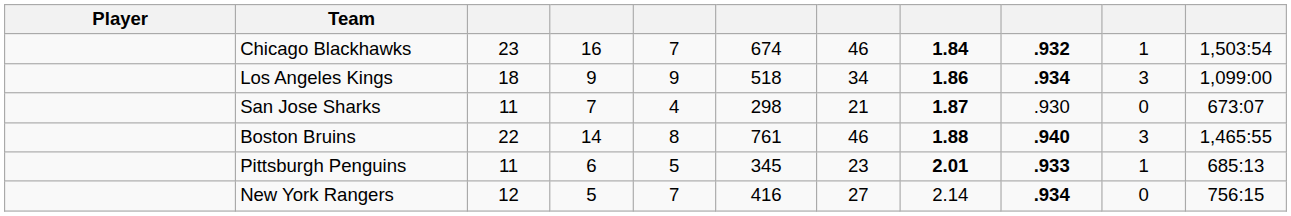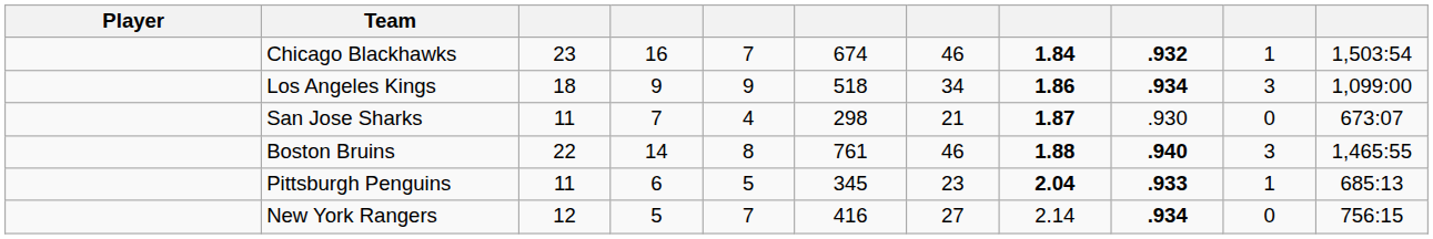 <table style="padding:3px; border-spacing:0; text-align:center;" class="wikitable sortable">
 <tr>
 <th style="width:12em">Player</th>
 <th style="width:12em">Team</th>
 <th style="width:4em"></th>
 <th style="width:4em"></th>
 <th style="width:4em"></th>
 <th style="width:5em"></th>
 <th style="width:4em"></th>
 <th style="width:5em"></th>
 <th style="width:5em"></th>
 <th style="width:4em"></th>
 <th style="width:5em"></th>
 </tr>
 <tr>
 <td align=left></td>
 <td align=left>Chicago Blackhawks</td>
 <td>23</td>
 <td>16</td>
 <td>7</td>
 <td>674</td>
 <td>46</td>
 <td><strong>1.84</strong></td>
 <td><strong>.932</strong></td>
 <td>1</td>
 <td>1,503:54</td>
 </tr>
 <tr>
 <td align=left></td>
 <td align=left>Los Angeles Kings</td>
 <td>18</td>
 <td>9</td>
 <td>9</td>
 <td>518</td>
 <td>34</td>
 <td><strong>1.86</strong></td>
 <td><strong>.934</strong></td>
 <td>3</td>
 <td>1,099:00</td>
 </tr>
 <tr>
 <td align=left></td>
 <td align=left>San Jose Sharks</td>
 <td>11</td>
 <td>7</td>
 <td>4</td>
 <td>298</td>
 <td>21</td>
 <td><strong>1.87</strong></td>
 <td>.930</td>
 <td>0</td>
 <td>673:07</td>
 </tr>
 <tr>
 <td align=left></td>
 <td align=left>Boston Bruins</td>
 <td>22</td>
 <td>14</td>
 <td>8</td>
 <td>761</td>
 <td>46</td>
 <td><strong>1.88</strong></td>
 <td><strong>.940</strong></td>
 <td>3</td>
 <td>1,465:55</td>
 </tr>
 <tr>
 <td align=left></td>
 <td align=left>Pittsburgh Penguins</td>
 <td>11</td>
 <td>6</td>
 <td>5</td>
 <td>345</td>
 <td>23</td>
-<td><strong>2.01</strong></td>
+<td><strong>2.04</strong></td>
 <td><strong>.933</strong></td>
 <td>1</td>
 <td>685:13</td>
 </tr>
 <tr>
 <td align=left></td>
 <td align=left>New York Rangers</td>
 <td>12</td>
 <td>5</td>
 <td>7</td>
 <td>416</td>
 <td>27</td>
 <td>2.14</td>
 <td><strong>.934</strong></td>
 <td>0</td>
 <td>756:15</td>
 </tr>
 </table>
